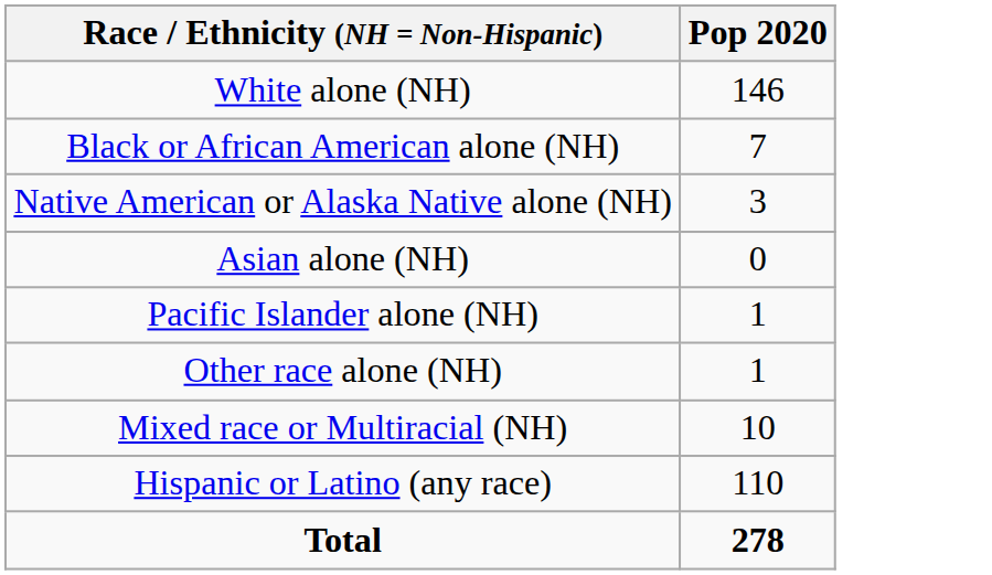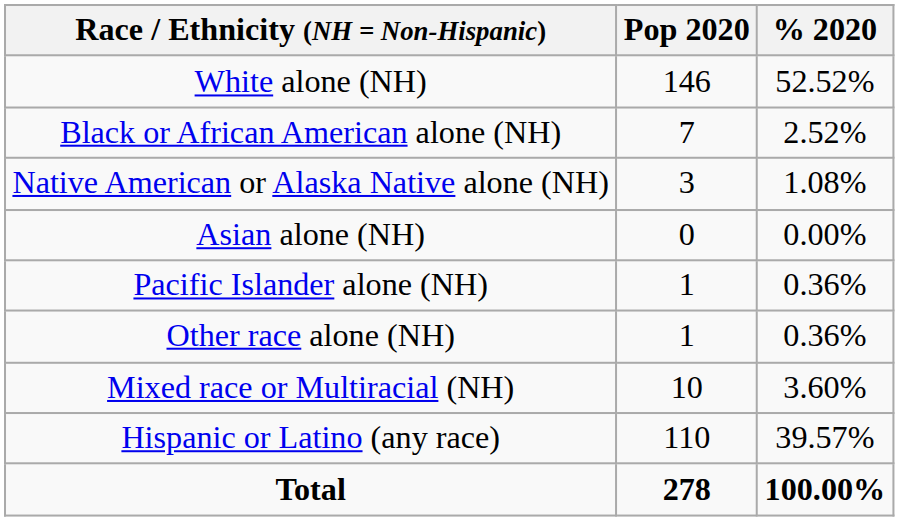 <table class="wikitable" style="text-align:center;">
 <tr>
 <th>Race / Ethnicity <small>(<em>NH = Non-Hispanic</em>)</small></th>
 <th>Pop 2020</th>
+<th>% 2020</th>
 </tr>
 <tr>
 <td><a href='#'>White</a> alone (NH)</td>
 <td>146</td>
+<td>52.52%</td>
 </tr>
 <tr>
 <td><a href='#'>Black or African American</a> alone (NH)</td>
 <td>7</td>
+<td>2.52%</td>
 </tr>
 <tr>
 <td><a href='#'>Native American</a> or <a href='#'>Alaska Native</a> alone (NH)</td>
 <td>3</td>
+<td>1.08%</td>
 </tr>
 <tr>
 <td><a href='#'>Asian</a> alone (NH)</td>
 <td>0</td>
+<td>0.00%</td>
 </tr>
 <tr>
 <td><a href='#'>Pacific Islander</a> alone (NH)</td>
 <td>1</td>
+<td>0.36%</td>
 </tr>
 <tr>
 <td><a href='#'>Other race</a> alone (NH)</td>
 <td>1</td>
+<td>0.36%</td>
 </tr>
 <tr>
 <td><a href='#'>Mixed race or Multiracial</a> (NH)</td>
 <td>10</td>
+<td>3.60%</td>
 </tr>
 <tr>
 <td><a href='#'>Hispanic or Latino</a> (any race)</td>
 <td>110</td>
+<td>39.57%</td>
 </tr>
 <tr>
 <td><strong>Total</strong></td>
 <td><strong>278</strong></td>
+<td><strong>100.00%</strong></td>
 </tr>
 </table>
